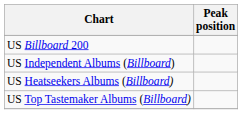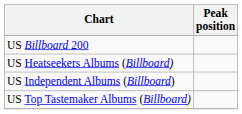 <table class="wikitable sortable plainrowheaders">
 <tr>
 <th>Chart</th>
 <th>Peak<br>position</th>
 </tr>
 <tr>
 </tr>
 <tr>
 </tr>
 <tr>
 </tr>
 <tr>
 </tr>
 <tr>
 </tr>
 <tr>
 </tr>
 <tr>
 </tr>
 <tr>
 </tr>
 <tr>
 </tr>
 <tr>
 </tr>
 <tr>
 <td>US <a href='#'><em>Billboard</em> 200</a></td>
 <td></td>
 </tr>
 <tr>
-<td>US <a href='#'>Independent Albums</a> (<em><a href='#'>Billboard</a></em>)</td>
+<td>US <a href='#'>Heatseekers Albums</a> (<em><a href='#'>Billboard</a>)</em></td>
 <td></td>
 </tr>
 <tr>
-<td>US <a href='#'>Heatseekers Albums</a> (<em><a href='#'>Billboard</a>)</em></td>
+<td>US <a href='#'>Independent Albums</a> (<em><a href='#'>Billboard</a></em>)</td>
 <td></td>
 </tr>
 <tr>
 <td>US <a href='#'>Top Tastemaker Albums</a> (<em><a href='#'>Billboard</a>)</em></td>
 <td></td>
 </tr>
 <tr>
 </tr>
 </table>
